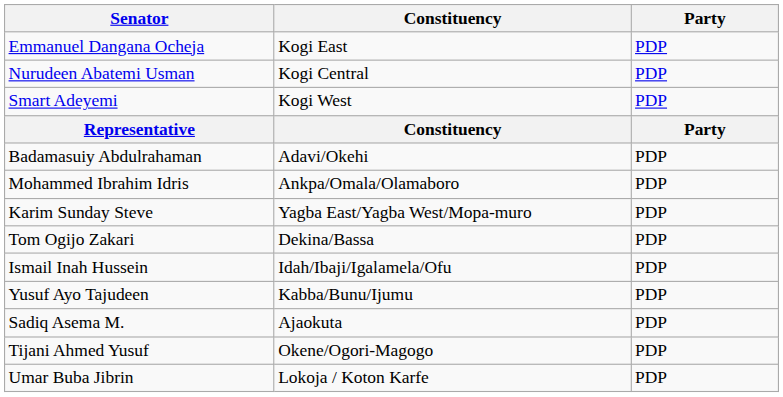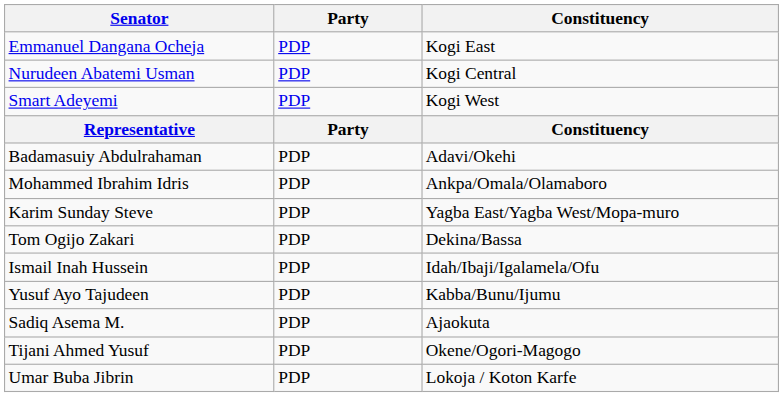 <table class="wikitable">
 <tr>
 <th style="width:15em"><a href='#'>Senator</a></th>
+<th style="width:8em">Party</th>
 <th style="width:20em">Constituency</th>
-<th style="width:8em">Party</th>
 </tr>
 <tr>
 <td><a href='#'>Emmanuel Dangana Ocheja</a></td>
+<td><a href='#'>PDP</a></td>
 <td>Kogi East</td>
-<td><a href='#'>PDP</a></td>
 </tr>
 <tr>
 <td><a href='#'>Nurudeen Abatemi Usman</a></td>
+<td><a href='#'>PDP</a></td>
 <td>Kogi Central</td>
-<td><a href='#'>PDP</a></td>
 </tr>
 <tr>
 <td><a href='#'>Smart Adeyemi</a></td>
+<td><a href='#'>PDP</a></td>
 <td>Kogi West</td>
-<td><a href='#'>PDP</a></td>
 </tr>
 <tr>
 <th><a href='#'>Representative</a></th>
+<th>Party</th>
 <th>Constituency</th>
-<th>Party</th>
 </tr>
 <tr>
 <td>Badamasuiy Abdulrahaman</td>
+<td>PDP</td>
 <td>Adavi/Okehi</td>
-<td>PDP</td>
 </tr>
 <tr>
 <td>Mohammed Ibrahim Idris</td>
+<td>PDP</td>
 <td>Ankpa/Omala/Olamaboro</td>
-<td>PDP</td>
 </tr>
 <tr>
 <td>Karim Sunday Steve</td>
+<td>PDP</td>
 <td>Yagba East/Yagba West/Mopa-muro</td>
-<td>PDP</td>
 </tr>
 <tr>
 <td>Tom Ogijo Zakari</td>
+<td>PDP</td>
 <td>Dekina/Bassa</td>
-<td>PDP</td>
 </tr>
 <tr>
 <td>Ismail Inah Hussein</td>
+<td>PDP</td>
 <td>Idah/Ibaji/Igalamela/Ofu</td>
-<td>PDP</td>
 </tr>
 <tr>
 <td>Yusuf Ayo Tajudeen</td>
+<td>PDP</td>
 <td>Kabba/Bunu/Ijumu</td>
-<td>PDP</td>
 </tr>
 <tr>
 <td>Sadiq Asema M.</td>
+<td>PDP</td>
 <td>Ajaokuta</td>
-<td>PDP</td>
 </tr>
 <tr>
 <td>Tijani Ahmed Yusuf</td>
+<td>PDP</td>
 <td>Okene/Ogori-Magogo</td>
-<td>PDP</td>
 </tr>
 <tr>
 <td>Umar Buba Jibrin</td>
+<td>PDP</td>
 <td>Lokoja / Koton Karfe</td>
-<td>PDP</td>
 </tr>
 </table>
